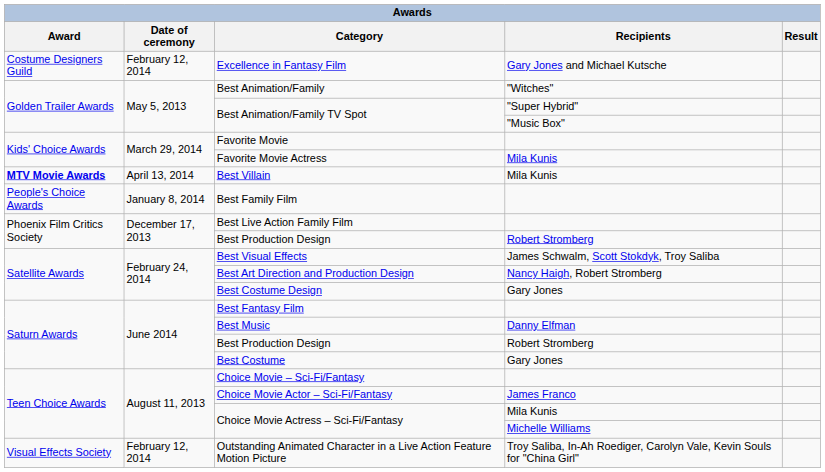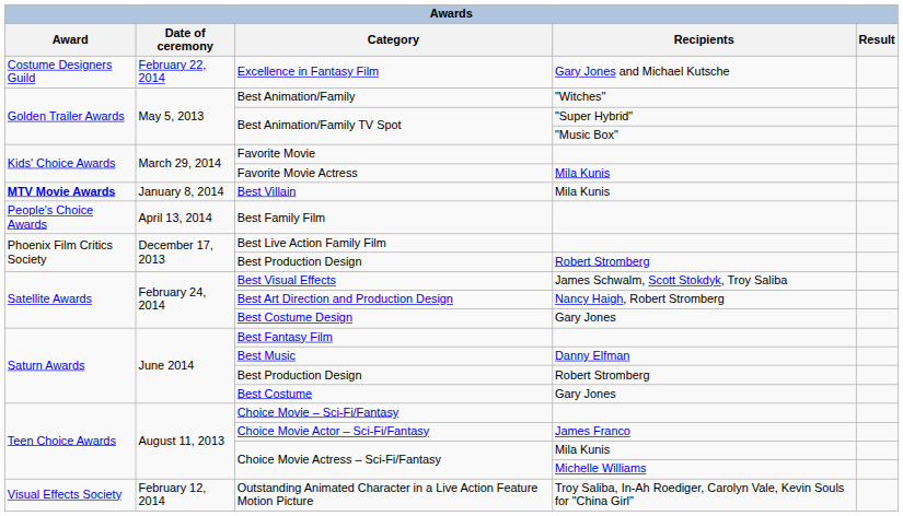 <table class="wikitable" width="95%">
 <tr style="background:#ccc; text-align:center;">
 <th colspan="5" style="background: LightSteelBlue;">Awards</th>
 </tr>
 <tr style="background:#ccc; text-align:center;">
 <th>Award</th>
 <th>Date of ceremony</th>
 <th>Category</th>
 <th>Recipients</th>
 <th>Result</th>
 </tr>
 <tr>
 <td><a href='#'>Costume Designers Guild</a></td>
-<td>February 12, 2014</td>
+<td><a href='#'>February 22, 2014</a></td>
 <td><a href='#'>Excellence in Fantasy Film</a></td>
 <td><a href='#'>Gary Jones</a> and Michael Kutsche</td>
 <td></td>
 </tr>
 <tr>
 <td rowspan="3"><a href='#'>Golden Trailer Awards</a></td>
 <td rowspan="3">May 5, 2013</td>
 <td>Best Animation/Family</td>
 <td>"Witches"</td>
 <td></td>
 </tr>
 <tr>
 <td rowspan="2">Best Animation/Family TV Spot</td>
 <td>"Super Hybrid"</td>
 <td></td>
 </tr>
 <tr>
 <td>"Music Box"</td>
 <td></td>
 </tr>
 <tr>
 <td rowspan="2"><a href='#'>Kids' Choice Awards</a></td>
 <td rowspan="2">March 29, 2014</td>
 <td>Favorite Movie</td>
 <td></td>
 <td></td>
 </tr>
 <tr>
 <td>Favorite Movie Actress</td>
 <td><a href='#'>Mila Kunis</a></td>
 <td></td>
 </tr>
 <tr>
 <td><strong><a href='#'>MTV Movie Awards</a></strong></td>
-<td>April 13, 2014</td>
+<td>January 8, 2014</td>
 <td><a href='#'>Best Villain</a></td>
 <td>Mila Kunis</td>
 <td></td>
 </tr>
 <tr>
 <td><a href='#'>People's Choice Awards</a></td>
-<td>January 8, 2014</td>
+<td>April 13, 2014</td>
 <td>Best Family Film</td>
 <td></td>
 <td></td>
 </tr>
 <tr>
 <td rowspan="2">Phoenix Film Critics Society</td>
 <td rowspan="2">December 17, 2013</td>
 <td>Best Live Action Family Film</td>
 <td></td>
 <td></td>
 </tr>
 <tr>
 <td>Best Production Design</td>
 <td><a href='#'>Robert Stromberg</a></td>
 <td></td>
 </tr>
 <tr>
 <td rowspan="3"><a href='#'>Satellite Awards</a></td>
 <td rowspan="3">February 24, 2014</td>
 <td><a href='#'>Best Visual Effects</a></td>
 <td>James Schwalm, <a href='#'>Scott Stokdyk</a>, Troy Saliba</td>
 <td></td>
 </tr>
 <tr>
 <td><a href='#'>Best Art Direction and Production Design</a></td>
 <td><a href='#'>Nancy Haigh</a>, Robert Stromberg</td>
 <td></td>
 </tr>
 <tr>
 <td><a href='#'>Best Costume Design</a></td>
 <td>Gary Jones</td>
 <td></td>
 </tr>
 <tr>
 <td rowspan="4"><a href='#'>Saturn Awards</a></td>
 <td rowspan="4">June 2014</td>
 <td><a href='#'>Best Fantasy Film</a></td>
 <td></td>
 <td></td>
 </tr>
 <tr>
 <td><a href='#'>Best Music</a></td>
 <td><a href='#'>Danny Elfman</a></td>
 <td></td>
 </tr>
 <tr>
 <td>Best Production Design</td>
 <td>Robert Stromberg</td>
 <td></td>
 </tr>
 <tr>
 <td><a href='#'>Best Costume</a></td>
 <td>Gary Jones</td>
 <td></td>
 </tr>
 <tr>
 <td rowspan="4"><a href='#'>Teen Choice Awards</a></td>
 <td rowspan="4">August 11, 2013</td>
 <td><a href='#'>Choice Movie – Sci-Fi/Fantasy</a></td>
 <td></td>
 <td></td>
 </tr>
 <tr>
 <td><a href='#'>Choice Movie Actor – Sci-Fi/Fantasy</a></td>
 <td><a href='#'>James Franco</a></td>
 <td></td>
 </tr>
 <tr>
 <td rowspan=2>Choice Movie Actress – Sci-Fi/Fantasy</td>
 <td>Mila Kunis</td>
 <td></td>
 </tr>
 <tr>
 <td><a href='#'>Michelle Williams</a></td>
 <td></td>
 </tr>
 <tr>
 <td><a href='#'>Visual Effects Society</a></td>
 <td>February 12, 2014</td>
 <td>Outstanding Animated Character in a Live Action Feature Motion Picture</td>
 <td>Troy Saliba, In-Ah Roediger, Carolyn Vale, Kevin Souls for "China Girl"</td>
 <td></td>
 </tr>
 </table>
